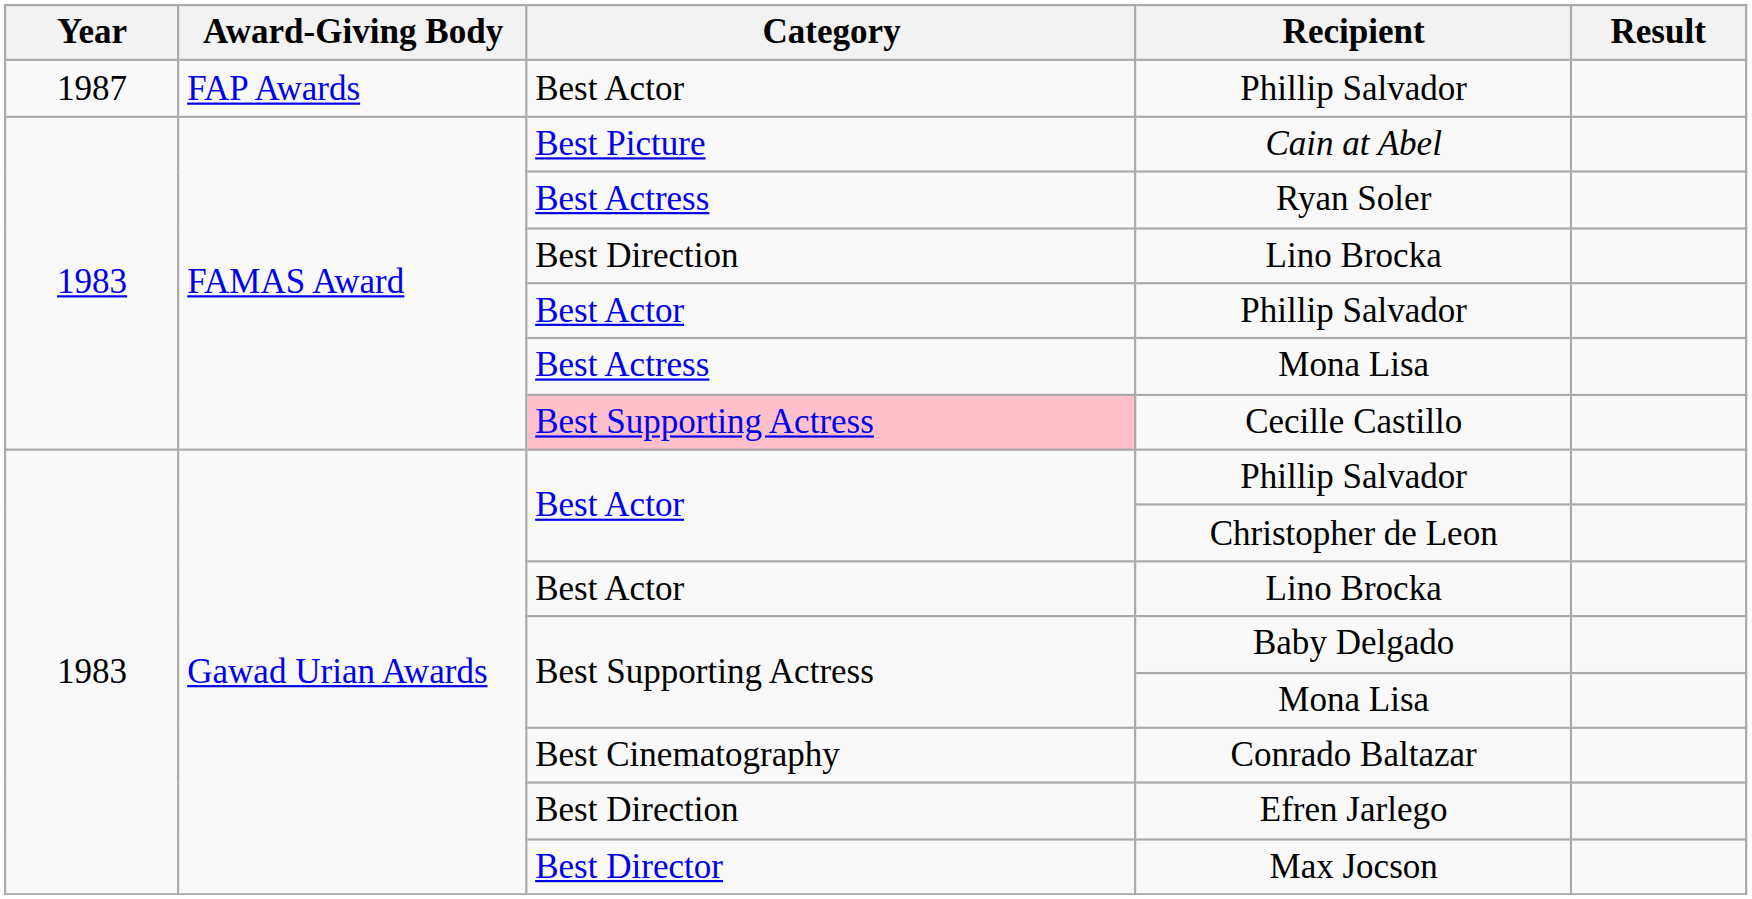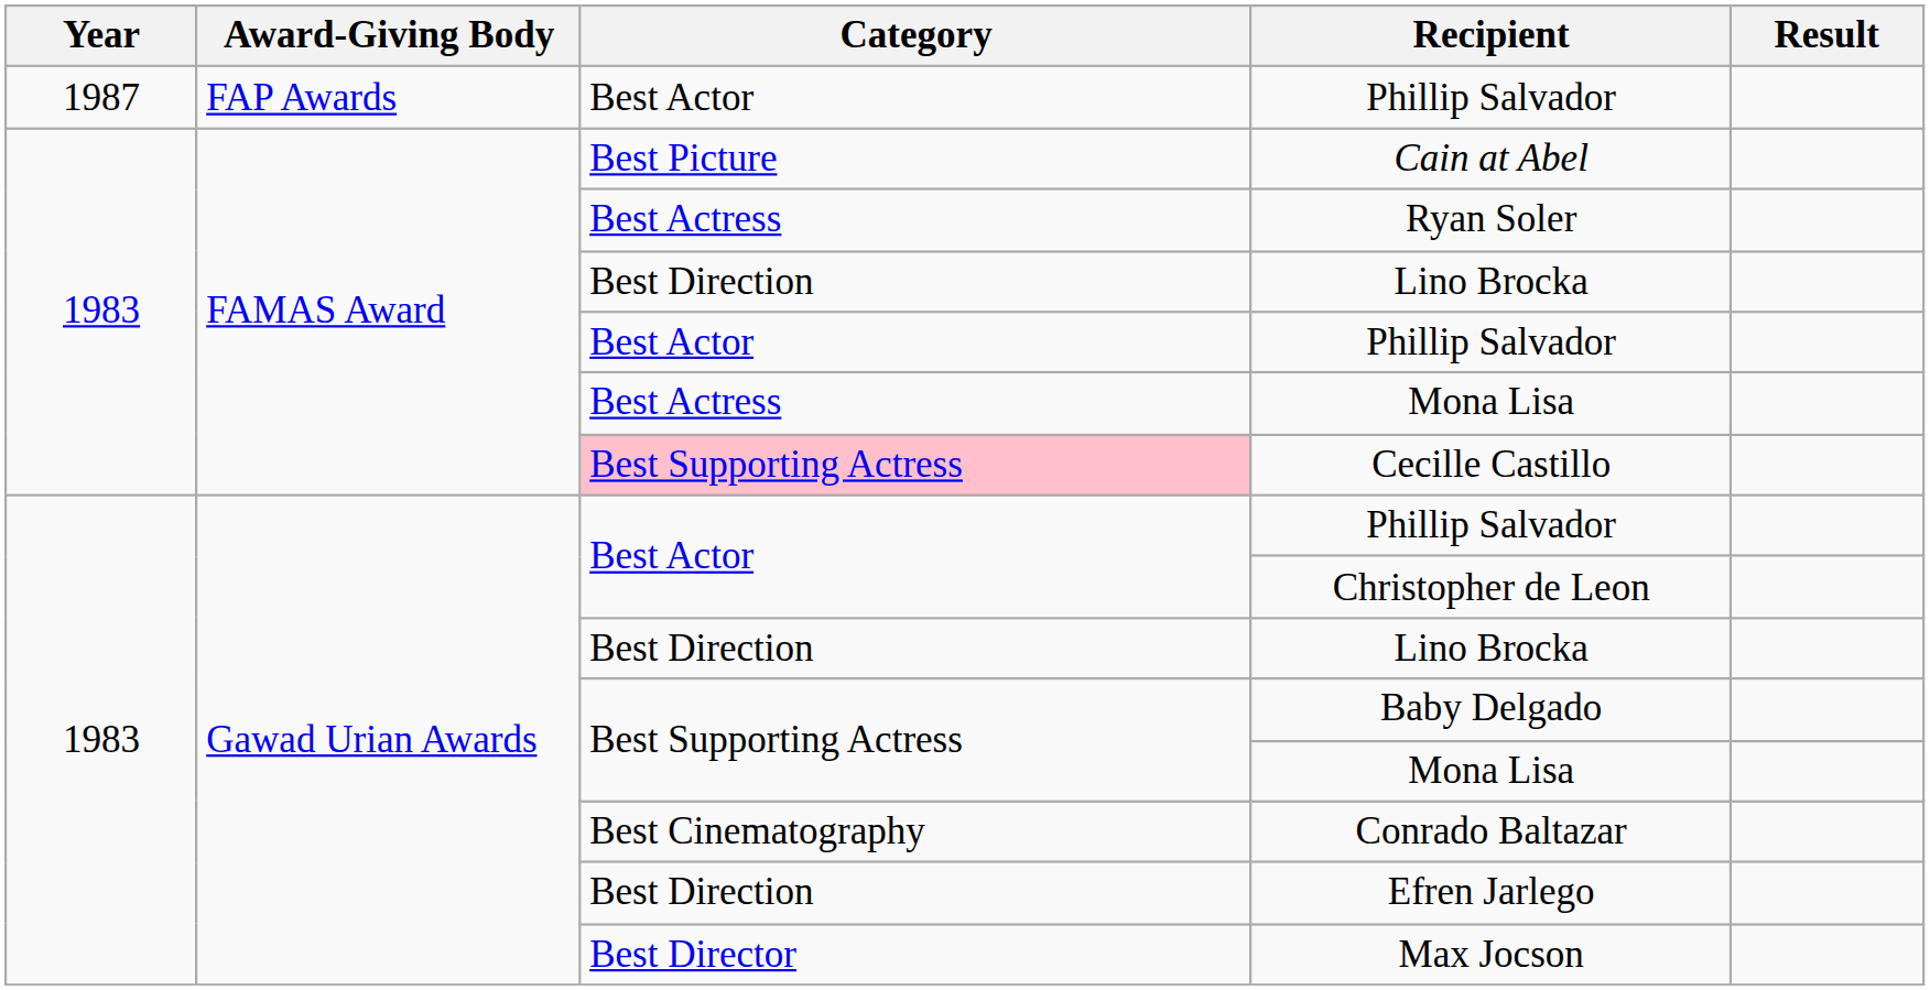 <table | width="90%" class="wikitable sortable">
 <tr>
 <th width="10%">Year</th>
 <th width="20%">Award-Giving Body</th>
 <th width="35%">Category</th>
 <th width="25%">Recipient</th>
 <th width="10%">Result</th>
 </tr>
 <tr>
 <td rowspan="1" align="center">1987</td>
 <td rowspan="1" align="left"><a href='#'>FAP Awards</a></td>
 <td align="left">Best Actor</td>
 <td align="center">Phillip Salvador</td>
 <td></td>
 </tr>
 <tr>
 <td rowspan="6" align="center"><a href='#'>1983</a></td>
 <td rowspan="6" align="left"><a href='#'>FAMAS Award</a></td>
 <td align="left"><a href='#'>Best Picture</a></td>
 <td align="center"><em>Cain at Abel</em></td>
 <td></td>
 </tr>
 <tr>
 <td align="left"><a href='#'>Best Actress</a></td>
 <td align="center">Ryan Soler</td>
 <td></td>
 </tr>
 <tr>
 <td align="left">Best Direction</td>
 <td align="center">Lino Brocka</td>
 <td></td>
 </tr>
 <tr>
 <td align="left"><a href='#'>Best Actor</a></td>
 <td align="center">Phillip Salvador</td>
 <td></td>
 </tr>
 <tr>
 <td align="left"><a href='#'>Best Actress</a></td>
 <td align="center">Mona Lisa</td>
 <td></td>
 </tr>
 <tr>
 <td align="left" style="background: pink;"><a href='#'>Best Supporting Actress</a></td>
 <td align="center">Cecille Castillo</td>
 <td></td>
 </tr>
 <tr>
 <td rowspan="8" align="center">1983</td>
 <td rowspan="8" align="left"><a href='#'>Gawad Urian Awards</a></td>
 <td rowspan="2" align="left"><a href='#'>Best Actor</a></td>
 <td align="center">Phillip Salvador</td>
 <td></td>
 </tr>
 <tr>
 <td align="center">Christopher de Leon</td>
 <td></td>
 </tr>
 <tr>
-<td align="left">Best Actor</td>
+<td align="left">Best Direction</td>
 <td align="center">Lino Brocka</td>
 <td></td>
 </tr>
 <tr>
 <td rowspan="2" align="left">Best Supporting Actress</td>
 <td align="center">Baby Delgado</td>
 <td></td>
 </tr>
 <tr>
 <td align="center">Mona Lisa</td>
 <td></td>
 </tr>
 <tr>
 <td align="left">Best Cinematography</td>
 <td align="center">Conrado Baltazar</td>
 <td></td>
 </tr>
 <tr>
 <td align="left">Best Direction</td>
 <td align="center">Efren Jarlego</td>
 <td></td>
 </tr>
 <tr>
 <td align="left"><a href='#'>Best Director</a></td>
 <td align="center">Max Jocson</td>
 <td></td>
 </tr>
 </table>
